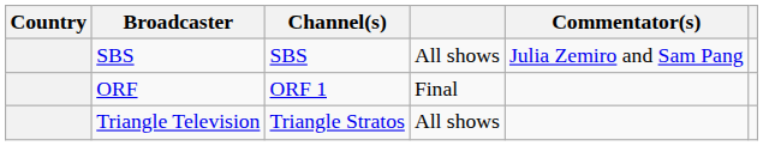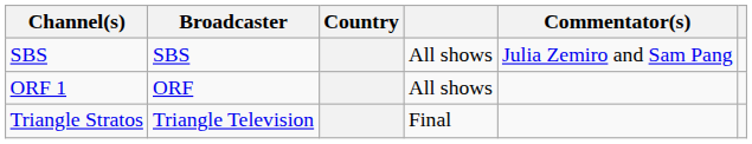 <table class="wikitable plainrowheaders">
 <tr>
+<th scope="col">Channel(s)</th>
+<th scope="col">Broadcaster</th>
 <th scope="col">Country</th>
-<th scope="col">Broadcaster</th>
-<th scope="col">Channel(s)</th>
 <th scope="col"></th>
 <th scope="col">Commentator(s)</th>
 <th scope="col"></th>
 </tr>
 <tr>
-<th scope="row"></th>
 <td><a href='#'>SBS</a></td>
 <td><a href='#'>SBS</a></td>
+<th scope="row"></th>
 <td>All shows</td>
 <td><a href='#'>Julia Zemiro</a> and <a href='#'>Sam Pang</a></td>
 <td></td>
 </tr>
 <tr>
+<td><a href='#'>ORF 1</a></td>
+<td><a href='#'>ORF</a></td>
 <th scope="row"></th>
-<td><a href='#'>ORF</a></td>
-<td><a href='#'>ORF 1</a></td>
+<td>All shows</td>
+<td></td>
+<td></td>
+</tr>
+<tr>
+<td><a href='#'>Triangle Stratos</a></td>
+<td><a href='#'>Triangle Television</a></td>
+<th scope="row"></th>
 <td>Final</td>
 <td></td>
 <td></td>
 </tr>
-<tr>
-<th scope="row"></th>
-<td><a href='#'>Triangle Television</a></td>
-<td><a href='#'>Triangle Stratos</a></td>
-<td>All shows</td>
-<td></td>
-<td></td>
-</tr>
 </table>
